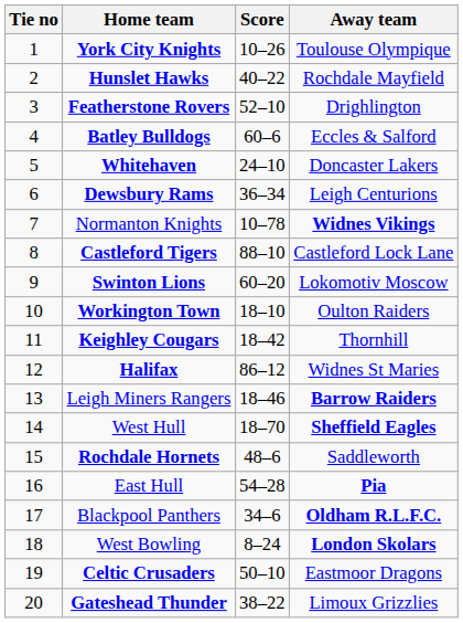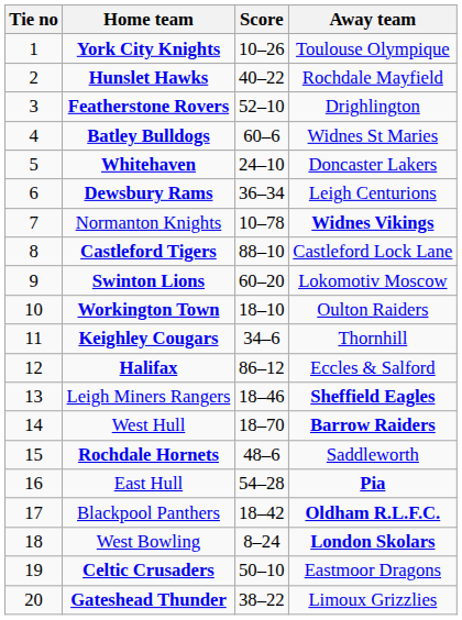 <table class="wikitable" style="text-align: center">
 <tr>
 <th>Tie no</th>
 <th>Home team</th>
 <th>Score</th>
 <th>Away team</th>
 </tr>
 <tr>
 <td>1</td>
 <td><strong><a href='#'>York City Knights</a></strong></td>
 <td>10–26</td>
 <td><a href='#'>Toulouse Olympique</a></td>
 </tr>
 <tr>
 <td>2</td>
 <td><strong><a href='#'>Hunslet Hawks</a></strong></td>
 <td>40–22</td>
 <td><a href='#'>Rochdale Mayfield</a></td>
 </tr>
 <tr>
 <td>3</td>
 <td><strong><a href='#'>Featherstone Rovers</a></strong></td>
 <td>52–10</td>
 <td><a href='#'>Drighlington</a></td>
 </tr>
 <tr>
 <td>4</td>
 <td><strong><a href='#'>Batley Bulldogs</a></strong></td>
 <td>60–6</td>
-<td><a href='#'>Eccles & Salford</a></td>
+<td><a href='#'>Widnes St Maries</a></td>
 </tr>
 <tr>
 <td>5</td>
 <td><strong><a href='#'>Whitehaven</a></strong></td>
 <td>24–10</td>
 <td><a href='#'>Doncaster Lakers</a></td>
 </tr>
 <tr>
 <td>6</td>
 <td><strong><a href='#'>Dewsbury Rams</a></strong></td>
 <td>36–34</td>
 <td><a href='#'>Leigh Centurions</a></td>
 </tr>
 <tr>
 <td>7</td>
 <td><a href='#'>Normanton Knights</a></td>
 <td>10–78</td>
 <td><strong><a href='#'>Widnes Vikings</a></strong></td>
 </tr>
 <tr>
 <td>8</td>
 <td><strong><a href='#'>Castleford Tigers</a></strong></td>
 <td>88–10</td>
 <td><a href='#'>Castleford Lock Lane</a></td>
 </tr>
 <tr>
 <td>9</td>
 <td><strong><a href='#'>Swinton Lions</a></strong></td>
 <td>60–20</td>
 <td><a href='#'>Lokomotiv Moscow</a></td>
 </tr>
 <tr>
 <td>10</td>
 <td><strong><a href='#'>Workington Town</a></strong></td>
 <td>18–10</td>
 <td><a href='#'>Oulton Raiders</a></td>
 </tr>
 <tr>
 <td>11</td>
 <td><strong><a href='#'>Keighley Cougars</a></strong></td>
-<td>18–42</td>
+<td>34–6</td>
 <td><a href='#'>Thornhill</a></td>
 </tr>
 <tr>
 <td>12</td>
 <td><strong><a href='#'>Halifax</a></strong></td>
 <td>86–12</td>
-<td><a href='#'>Widnes St Maries</a></td>
+<td><a href='#'>Eccles & Salford</a></td>
 </tr>
 <tr>
 <td>13</td>
 <td><a href='#'>Leigh Miners Rangers</a></td>
 <td>18–46</td>
-<td><strong><a href='#'>Barrow Raiders</a></strong></td>
+<td><strong><a href='#'>Sheffield Eagles</a></strong></td>
 </tr>
 <tr>
 <td>14</td>
 <td><a href='#'>West Hull</a></td>
 <td>18–70</td>
-<td><strong><a href='#'>Sheffield Eagles</a></strong></td>
+<td><strong><a href='#'>Barrow Raiders</a></strong></td>
 </tr>
 <tr>
 <td>15</td>
 <td><strong><a href='#'>Rochdale Hornets</a></strong></td>
 <td>48–6</td>
 <td><a href='#'>Saddleworth</a></td>
 </tr>
 <tr>
 <td>16</td>
 <td><a href='#'>East Hull</a></td>
 <td>54–28</td>
 <td><strong><a href='#'>Pia</a></strong></td>
 </tr>
 <tr>
 <td>17</td>
 <td><a href='#'>Blackpool Panthers</a></td>
-<td>34–6</td>
+<td>18–42</td>
 <td><strong><a href='#'>Oldham R.L.F.C.</a></strong></td>
 </tr>
 <tr>
 <td>18</td>
 <td><a href='#'>West Bowling</a></td>
 <td>8–24</td>
 <td><strong><a href='#'>London Skolars</a></strong></td>
 </tr>
 <tr>
 <td>19</td>
 <td><strong><a href='#'>Celtic Crusaders</a></strong></td>
 <td>50–10</td>
 <td><a href='#'>Eastmoor Dragons</a></td>
 </tr>
 <tr>
 <td>20</td>
 <td><strong><a href='#'>Gateshead Thunder</a></strong></td>
 <td>38–22</td>
 <td><a href='#'>Limoux Grizzlies</a></td>
 </tr>
 </table>
